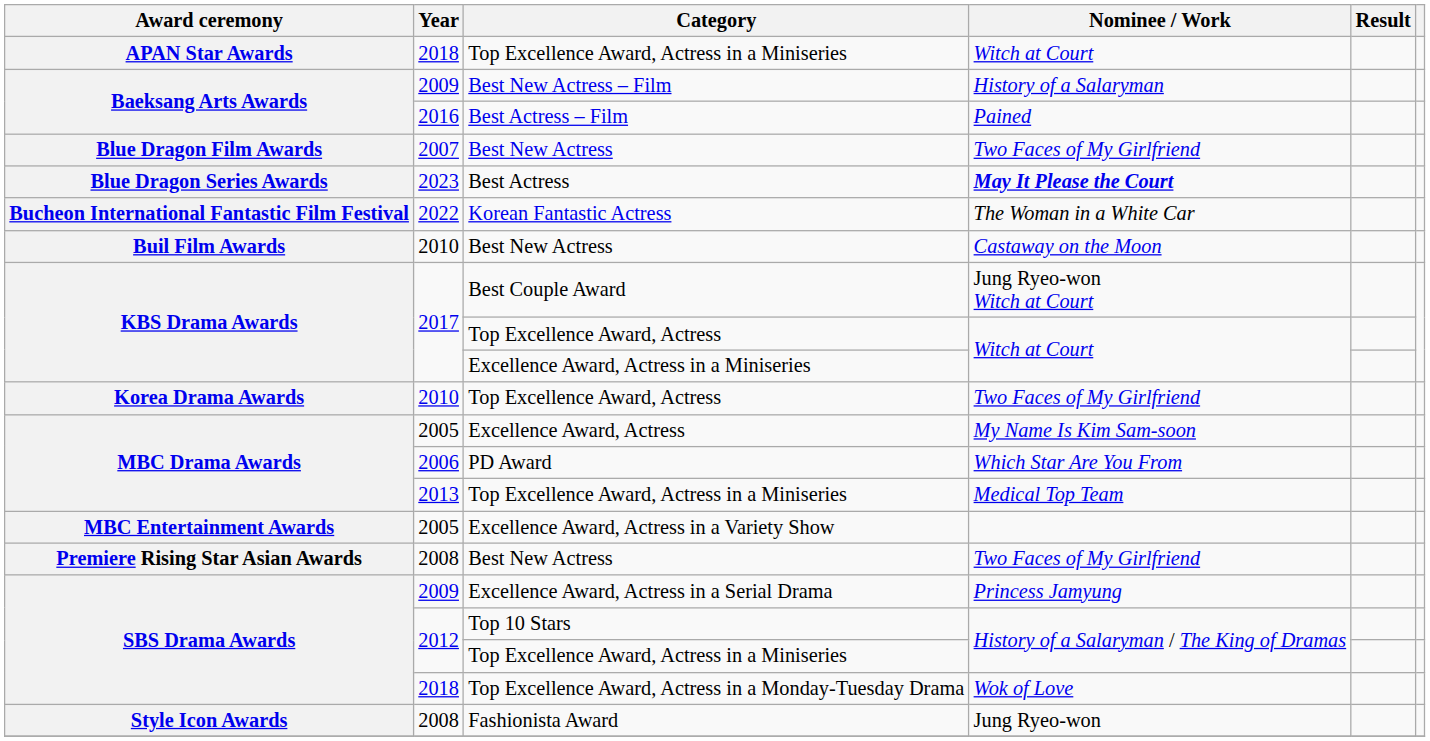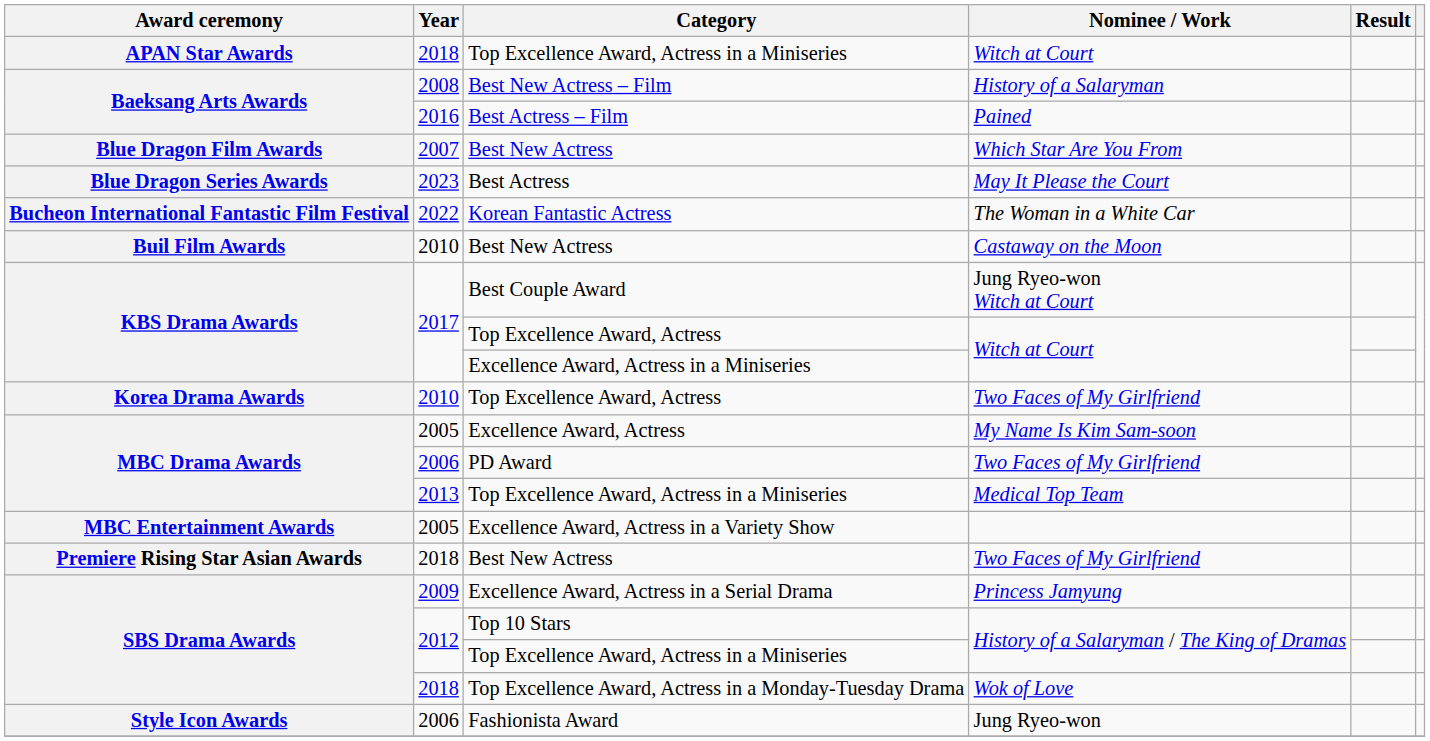 <table class="wikitable plainrowheaders sortable">
 <tr>
 <th scope="col">Award ceremony</th>
 <th scope="col">Year</th>
 <th scope="col">Category</th>
 <th scope="col">Nominee / Work</th>
 <th scope="col">Result</th>
 <th scope="col" class="unsortable"></th>
 </tr>
 <tr>
 <th scope="row"><a href='#'>APAN Star Awards</a></th>
 <td style="text-align:center"><a href='#'>2018</a></td>
 <td>Top Excellence Award, Actress in a Miniseries</td>
 <td><em><a href='#'>Witch at Court</a></em></td>
 <td></td>
 <td style="text-align:center"></td>
 </tr>
 <tr>
 <th scope="row" rowspan="2"><a href='#'>Baeksang Arts Awards</a></th>
-<td style="text-align:center"><a href='#'>2009</a></td>
+<td style="text-align:center"><a href='#'>2008</a></td>
 <td><a href='#'>Best New Actress – Film</a></td>
 <td><em><a href='#'>History of a Salaryman</a></em></td>
 <td></td>
 <td></td>
 </tr>
 <tr>
 <td style="text-align:center"><a href='#'>2016</a></td>
 <td><a href='#'>Best Actress – Film</a></td>
 <td><em><a href='#'>Pained</a></em></td>
 <td></td>
 <td style="text-align:center"></td>
 </tr>
 <tr>
 <th scope="row"><a href='#'>Blue Dragon Film Awards</a></th>
 <td style="text-align:center"><a href='#'>2007</a></td>
 <td><a href='#'>Best New Actress</a></td>
-<td><em><a href='#'>Two Faces of My Girlfriend</a></em></td>
+<td><em><a href='#'>Which Star Are You From</a></em></td>
 <td></td>
 <td style="text-align:center"></td>
 </tr>
 <tr>
 <th scope="row"><a href='#'>Blue Dragon Series Awards</a></th>
 <td style="text-align:center"><a href='#'>2023</a></td>
 <td>Best Actress</td>
-<td><strong><em><a href='#'>May It Please the Court</a></em></strong></td>
+<td><em><a href='#'>May It Please the Court</a></em></td>
 <td></td>
 <td style="text-align:center"></td>
 </tr>
 <tr>
 <th scope="row"><a href='#'>Bucheon International Fantastic Film Festival</a></th>
 <td style="text-align:center"><a href='#'>2022</a></td>
 <td><a href='#'>Korean Fantastic Actress</a></td>
 <td><em>The Woman in a White Car</em></td>
 <td></td>
 <td style="text-align:center"></td>
 </tr>
 <tr>
 <th scope="row"><a href='#'>Buil Film Awards</a></th>
 <td style="text-align:center">2010</td>
 <td>Best New Actress</td>
 <td><em><a href='#'>Castaway on the Moon</a></em></td>
 <td></td>
 <td></td>
 </tr>
 <tr>
 <th scope="row" rowspan="3"><a href='#'>KBS Drama Awards</a></th>
 <td style="text-align:center" rowspan="3"><a href='#'>2017</a></td>
 <td>Best Couple Award</td>
 <td>Jung Ryeo-won <br><em><a href='#'>Witch at Court</a></em></td>
 <td></td>
 <td style="text-align:center" rowspan="3"></td>
 </tr>
 <tr>
 <td>Top Excellence Award, Actress</td>
 <td rowspan="2"><em><a href='#'>Witch at Court</a></em></td>
 <td></td>
 </tr>
 <tr>
 <td>Excellence Award, Actress in a Miniseries</td>
 <td></td>
 </tr>
 <tr>
 <th scope="row"><a href='#'>Korea Drama Awards</a></th>
 <td style="text-align:center"><a href='#'>2010</a></td>
 <td>Top Excellence Award, Actress</td>
 <td><em><a href='#'>Two Faces of My Girlfriend</a></em></td>
 <td></td>
 <td></td>
 </tr>
 <tr>
 <th scope="row" rowspan="3"><a href='#'>MBC Drama Awards</a></th>
 <td style="text-align:center">2005</td>
 <td>Excellence Award, Actress</td>
 <td><em><a href='#'>My Name Is Kim Sam-soon</a></em></td>
 <td></td>
 <td style="text-align:center"></td>
 </tr>
 <tr>
 <td style="text-align:center"><a href='#'>2006</a></td>
 <td>PD Award</td>
-<td><em><a href='#'>Which Star Are You From</a></em></td>
+<td><em><a href='#'>Two Faces of My Girlfriend</a></em></td>
 <td></td>
 <td style="text-align:center"></td>
 </tr>
 <tr>
 <td style="text-align:center"><a href='#'>2013</a></td>
 <td>Top Excellence Award, Actress in a Miniseries</td>
 <td><em><a href='#'>Medical Top Team</a></em></td>
 <td></td>
 <td></td>
 </tr>
 <tr>
 <th scope="row"><a href='#'>MBC Entertainment Awards</a></th>
 <td style="text-align:center">2005</td>
 <td>Excellence Award, Actress in a Variety Show</td>
 <td><em></em></td>
 <td></td>
 <td style="text-align:center"></td>
 </tr>
 <tr>
 <th scope="row"><a href='#'>Premiere</a> Rising Star Asian Awards</th>
-<td style="text-align:center">2008</td>
+<td style="text-align:center">2018</td>
 <td>Best New Actress</td>
 <td><em><a href='#'>Two Faces of My Girlfriend</a></em></td>
 <td></td>
 <td style="text-align:center"></td>
 </tr>
 <tr>
 <th scope="row" rowspan="4"><a href='#'>SBS Drama Awards</a></th>
 <td style="text-align:center"><a href='#'>2009</a></td>
 <td>Excellence Award, Actress in a Serial Drama</td>
 <td><em><a href='#'>Princess Jamyung</a></em></td>
 <td></td>
 <td></td>
 </tr>
 <tr>
 <td style="text-align:center" rowspan="2"><a href='#'>2012</a></td>
 <td>Top 10 Stars</td>
 <td rowspan="2"><em><a href='#'>History of a Salaryman</a></em> / <em><a href='#'>The King of Dramas</a></em></td>
 <td></td>
 <td style="text-align:center"></td>
 </tr>
 <tr>
 <td>Top Excellence Award, Actress in a Miniseries</td>
 <td></td>
 <td style="text-align:center"></td>
 </tr>
 <tr>
 <td style="text-align:center"><a href='#'>2018</a></td>
 <td>Top Excellence Award, Actress in a Monday-Tuesday Drama</td>
 <td><em><a href='#'>Wok of Love</a></em></td>
 <td></td>
 <td style="text-align:center"></td>
 </tr>
 <tr>
 <th scope="row"><a href='#'>Style Icon Awards</a></th>
-<td style="text-align:center">2008</td>
+<td style="text-align:center">2006</td>
 <td>Fashionista Award</td>
 <td>Jung Ryeo-won</td>
 <td></td>
 <td style="text-align:center"></td>
 </tr>
 <tr>
 </tr>
 </table>
